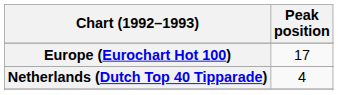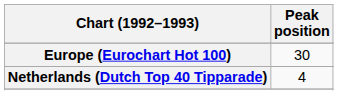 <table class="wikitable sortable plainrowheaders" style="text-align:center">
 <tr>
 <th>Chart (1992–1993)</th>
 <th>Peak<br>position</th>
 </tr>
 <tr>
 </tr>
 <tr>
 </tr>
 <tr>
 </tr>
 <tr>
 <th scope="row">Europe (<a href='#'>Eurochart Hot 100</a>)</th>
-<td>17</td>
+<td>30</td>
 </tr>
 <tr>
 </tr>
 <tr>
 </tr>
 <tr>
 </tr>
 <tr>
 <th scope="row">Netherlands (<a href='#'>Dutch Top 40 Tipparade</a>)</th>
 <td>4</td>
 </tr>
 <tr>
 </tr>
 <tr>
 </tr>
 <tr>
 </tr>
 <tr>
 </tr>
 <tr>
 </tr>
 <tr>
 </tr>
 </table>
